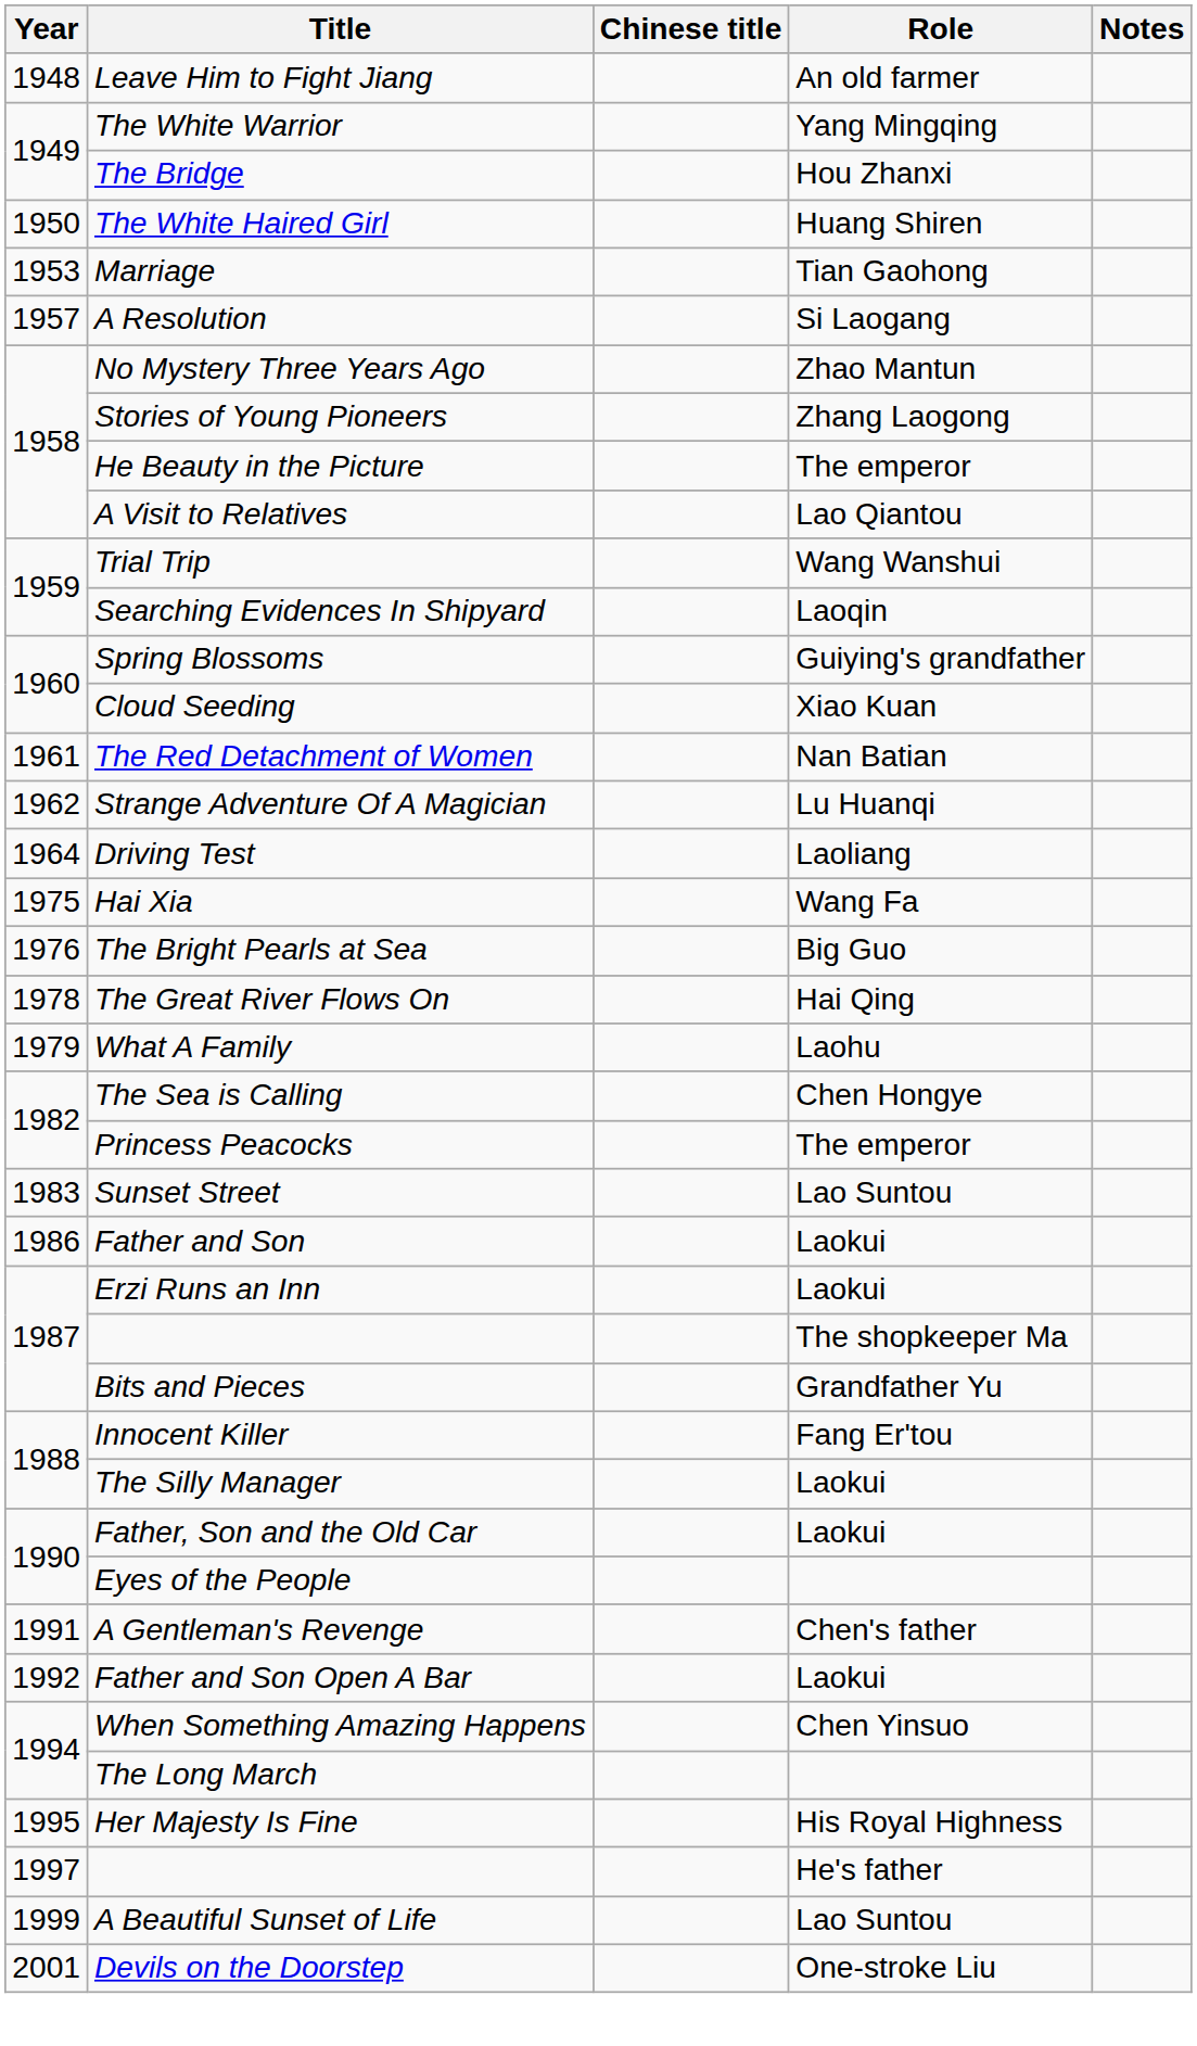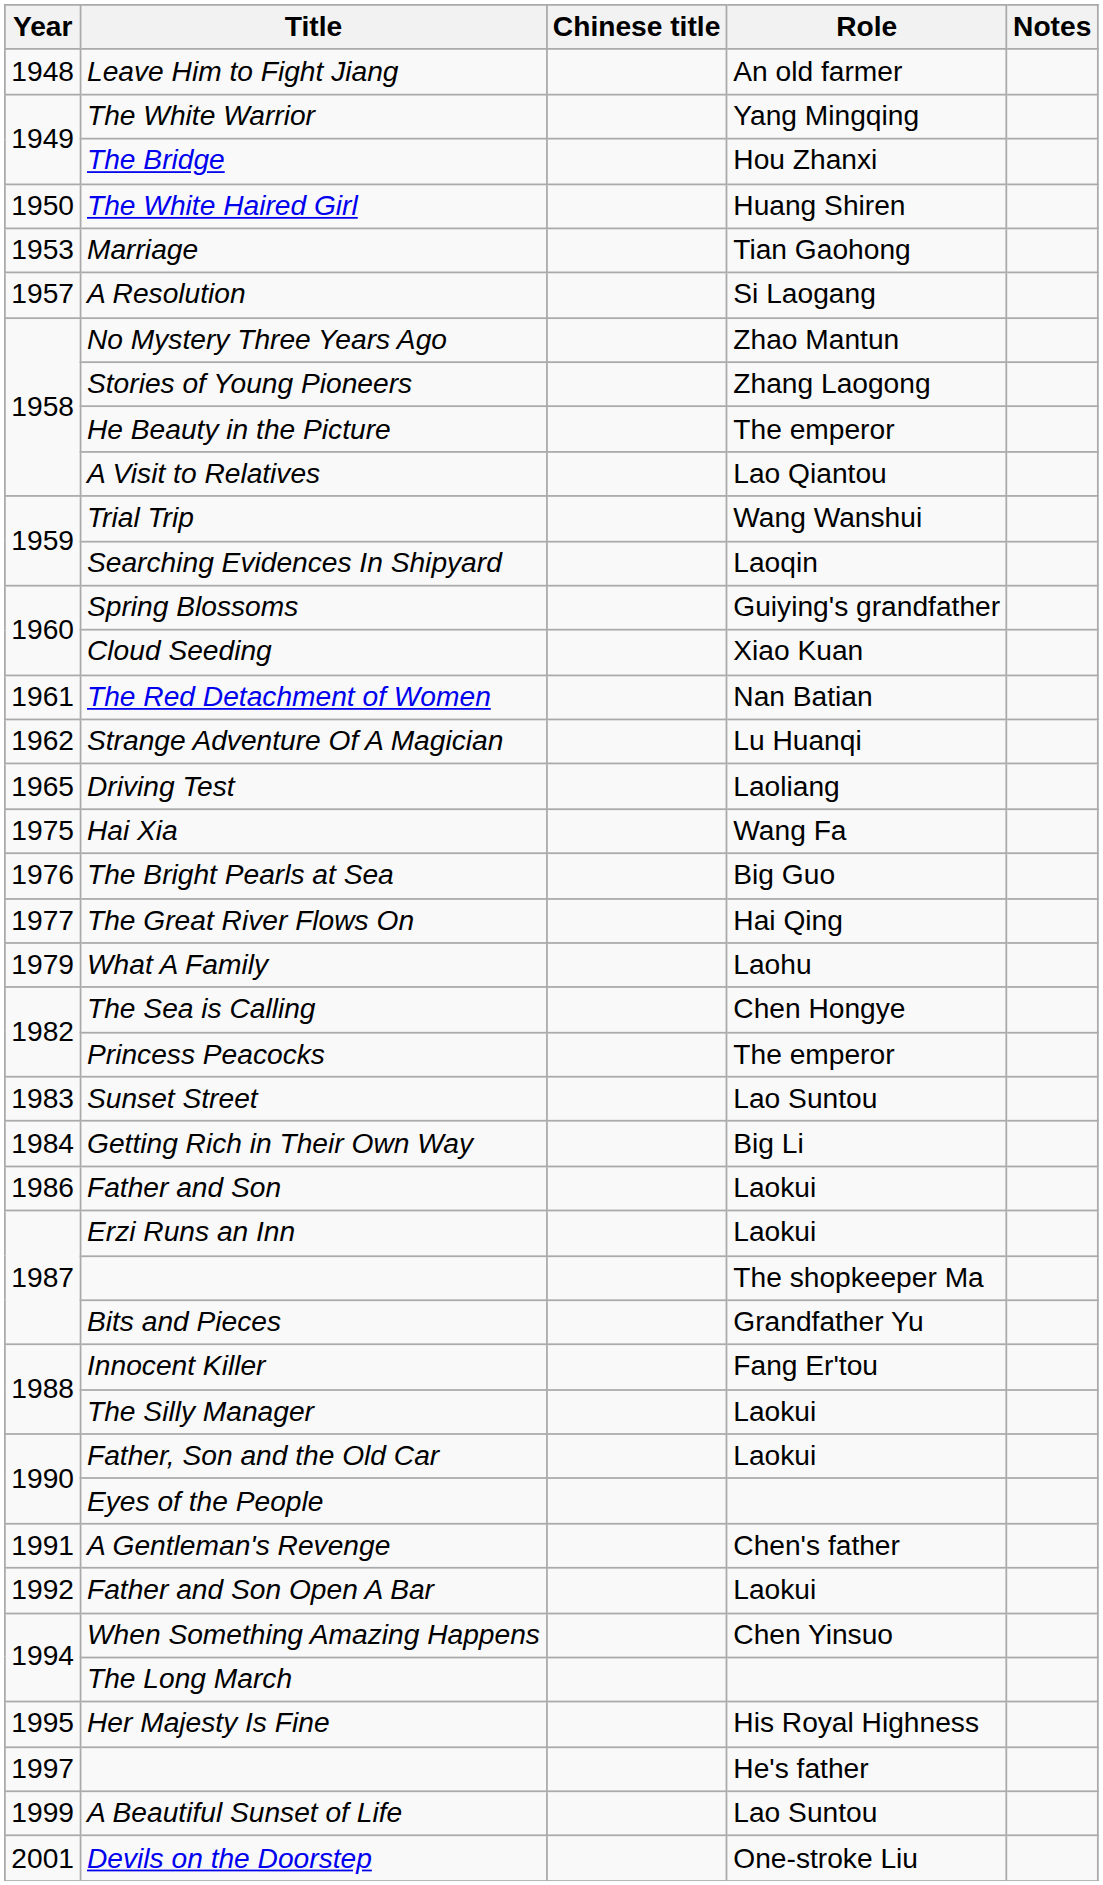 <table class="wikitable">
 <tr>
 <th>Year</th>
 <th>Title</th>
 <th>Chinese title</th>
 <th>Role</th>
 <th>Notes</th>
 </tr>
 <tr>
 <td>1948</td>
 <td><em>Leave Him to Fight Jiang</em></td>
 <td></td>
 <td>An old farmer</td>
 <td></td>
 </tr>
 <tr>
 <td rowspan="2">1949</td>
 <td><em>The White Warrior</em></td>
 <td></td>
 <td>Yang Mingqing</td>
 <td></td>
 </tr>
 <tr>
 <td><em><a href='#'>The Bridge</a></em></td>
 <td></td>
 <td>Hou Zhanxi</td>
 <td></td>
 </tr>
 <tr>
 <td>1950</td>
 <td><em><a href='#'>The White Haired Girl</a></em></td>
 <td></td>
 <td>Huang Shiren</td>
 <td></td>
 </tr>
 <tr>
 <td>1953</td>
 <td><em>Marriage</em></td>
 <td></td>
 <td>Tian Gaohong</td>
 <td></td>
 </tr>
 <tr>
 <td>1957</td>
 <td><em>A Resolution</em></td>
 <td></td>
 <td>Si Laogang</td>
 <td></td>
 </tr>
 <tr>
 <td rowspan="4">1958</td>
 <td><em>No Mystery Three Years Ago</em></td>
 <td></td>
 <td>Zhao Mantun</td>
 <td></td>
 </tr>
 <tr>
 <td><em>Stories of Young Pioneers</em></td>
 <td></td>
 <td>Zhang Laogong</td>
 <td></td>
 </tr>
 <tr>
 <td><em>He Beauty in the Picture</em></td>
 <td></td>
 <td>The emperor</td>
 <td></td>
 </tr>
 <tr>
 <td><em>A Visit to Relatives</em></td>
 <td></td>
 <td>Lao Qiantou</td>
 <td></td>
 </tr>
 <tr>
 <td rowspan="2">1959</td>
 <td><em>Trial Trip</em></td>
 <td></td>
 <td>Wang Wanshui</td>
 <td></td>
 </tr>
 <tr>
 <td><em>Searching Evidences In Shipyard</em></td>
 <td></td>
 <td>Laoqin</td>
 <td></td>
 </tr>
 <tr>
 <td rowspan="2">1960</td>
 <td><em>Spring Blossoms</em></td>
 <td></td>
 <td>Guiying's grandfather</td>
 <td></td>
 </tr>
 <tr>
 <td><em>Cloud Seeding</em></td>
 <td></td>
 <td>Xiao Kuan</td>
 <td></td>
 </tr>
 <tr>
 <td>1961</td>
 <td><em><a href='#'>The Red Detachment of Women</a></em></td>
 <td></td>
 <td>Nan Batian</td>
 <td></td>
 </tr>
 <tr>
 <td>1962</td>
 <td><em>Strange Adventure Of A Magician</em></td>
 <td></td>
 <td>Lu Huanqi</td>
 <td></td>
 </tr>
 <tr>
-<td>1964</td>
+<td>1965</td>
 <td><em>Driving Test</em></td>
 <td></td>
 <td>Laoliang</td>
 <td></td>
 </tr>
 <tr>
 <td>1975</td>
 <td><em>Hai Xia</em></td>
 <td></td>
 <td>Wang Fa</td>
 <td></td>
 </tr>
 <tr>
 <td>1976</td>
 <td><em>The Bright Pearls at Sea</em></td>
 <td></td>
 <td>Big Guo</td>
 <td></td>
 </tr>
 <tr>
-<td>1978</td>
+<td>1977</td>
 <td><em>The Great River Flows On</em></td>
 <td></td>
 <td>Hai Qing</td>
 <td></td>
 </tr>
 <tr>
 <td>1979</td>
 <td><em>What A Family</em></td>
 <td></td>
 <td>Laohu</td>
 <td></td>
 </tr>
 <tr>
 <td rowspan="2">1982</td>
 <td><em>The Sea is Calling</em></td>
 <td></td>
 <td>Chen Hongye</td>
 <td></td>
 </tr>
 <tr>
 <td><em>Princess Peacocks</em></td>
 <td></td>
 <td>The emperor</td>
 <td></td>
 </tr>
 <tr>
 <td>1983</td>
 <td><em>Sunset Street</em></td>
 <td></td>
 <td>Lao Suntou</td>
+<td></td>
+</tr>
+<tr>
+<td>1984</td>
+<td><em> Getting Rich in Their Own Way</em></td>
+<td></td>
+<td>Big Li</td>
 <td></td>
 </tr>
 <tr>
 <td>1986</td>
 <td><em>Father and Son</em></td>
 <td></td>
 <td>Laokui</td>
 <td></td>
 </tr>
 <tr>
 <td rowspan="3">1987</td>
 <td><em>Erzi Runs an Inn</em></td>
 <td></td>
 <td>Laokui</td>
 <td></td>
 </tr>
 <tr>
 <td></td>
 <td></td>
 <td>The shopkeeper Ma</td>
 <td></td>
 </tr>
 <tr>
 <td><em>Bits and Pieces</em></td>
 <td></td>
 <td>Grandfather Yu</td>
 <td></td>
 </tr>
 <tr>
 <td rowspan="2">1988</td>
 <td><em>Innocent Killer</em></td>
 <td></td>
 <td>Fang Er'tou</td>
 <td></td>
 </tr>
 <tr>
 <td><em>The Silly Manager</em></td>
 <td></td>
 <td>Laokui</td>
 <td></td>
 </tr>
 <tr>
 <td rowspan="2">1990</td>
 <td><em>Father, Son and the Old Car</em></td>
 <td></td>
 <td>Laokui</td>
 <td></td>
 </tr>
 <tr>
 <td><em>Eyes of the People</em></td>
 <td></td>
 <td></td>
 <td></td>
 </tr>
 <tr>
 <td>1991</td>
 <td><em>A Gentleman's Revenge</em></td>
 <td></td>
 <td>Chen's father</td>
 <td></td>
 </tr>
 <tr>
 <td>1992</td>
 <td><em>Father and Son Open A Bar</em></td>
 <td></td>
 <td>Laokui</td>
 <td></td>
 </tr>
 <tr>
 <td rowspan="2">1994</td>
 <td><em>When Something Amazing Happens</em></td>
 <td></td>
 <td>Chen Yinsuo</td>
 <td></td>
 </tr>
 <tr>
 <td><em>The Long March</em></td>
 <td></td>
 <td></td>
 <td></td>
 </tr>
 <tr>
 <td>1995</td>
 <td><em>Her Majesty Is Fine</em></td>
 <td></td>
 <td>His Royal Highness</td>
 <td></td>
 </tr>
 <tr>
 <td>1997</td>
 <td></td>
 <td></td>
 <td>He's father</td>
 <td></td>
 </tr>
 <tr>
 <td>1999</td>
 <td><em>A Beautiful Sunset of Life</em></td>
 <td></td>
 <td>Lao Suntou</td>
 <td></td>
 </tr>
 <tr>
 <td>2001</td>
 <td><em><a href='#'>Devils on the Doorstep</a></em></td>
 <td></td>
 <td>One-stroke Liu</td>
 <td></td>
 </tr>
 </table>
